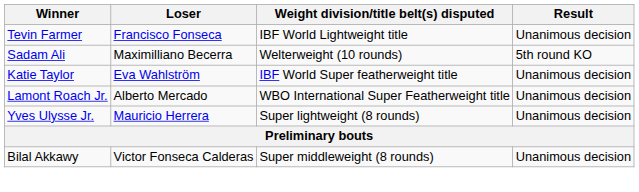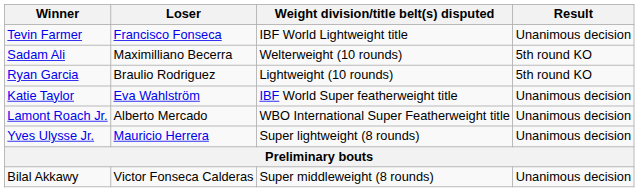 <table class=wikitable>
 <tr>
 <th>Winner</th>
 <th>Loser</th>
 <th>Weight division/title belt(s) disputed</th>
 <th>Result</th>
 </tr>
 <tr>
 <td> <a href='#'>Tevin Farmer</a></td>
 <td> <a href='#'>Francisco Fonseca</a></td>
 <td>IBF World Lightweight title</td>
 <td>Unanimous decision</td>
 </tr>
 <tr>
 <td> <a href='#'>Sadam Ali</a></td>
 <td> Maximilliano Becerra</td>
 <td>Welterweight (10 rounds)</td>
+<td>5th round KO</td>
+</tr>
+<tr>
+<td> <a href='#'>Ryan Garcia</a></td>
+<td> Braulio Rodriguez</td>
+<td>Lightweight (10 rounds)</td>
 <td>5th round KO</td>
 </tr>
 <tr>
 <td> <a href='#'>Katie Taylor</a></td>
 <td> <a href='#'>Eva Wahlström</a></td>
 <td><a href='#'>IBF</a> World Super featherweight title</td>
 <td>Unanimous decision</td>
 </tr>
 <tr>
 <td> <a href='#'>Lamont Roach Jr.</a></td>
 <td> Alberto Mercado</td>
 <td>WBO International Super Featherweight title</td>
 <td>Unanimous decision</td>
 </tr>
 <tr>
 <td> <a href='#'>Yves Ulysse Jr.</a></td>
 <td> <a href='#'>Mauricio Herrera</a></td>
 <td>Super lightweight (8 rounds)</td>
 <td>Unanimous decision</td>
 </tr>
 <tr>
 <th colspan=4>Preliminary bouts</th>
 </tr>
 <tr>
 <td> Bilal Akkawy</td>
 <td> Victor Fonseca Calderas</td>
 <td>Super middleweight (8 rounds)</td>
 <td>Unanimous decision</td>
 </tr>
 </table>
